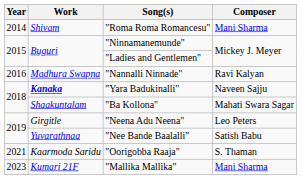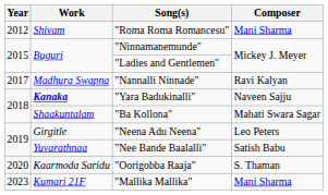 <table class="wikitable">
 <tr>
 <th>Year</th>
 <th>Work</th>
 <th>Song(s)</th>
 <th>Composer</th>
 </tr>
 <tr>
-<td>2014</td>
+<td>2012</td>
 <td><em><a href='#'>Shivam</a></em></td>
 <td>"Roma Roma Romancesu"</td>
 <td><a href='#'>Mani Sharma</a></td>
 </tr>
 <tr>
 <td rowspan="2">2015</td>
 <td rowspan="2"><em><a href='#'>Buguri</a></em></td>
 <td>"Ninnamanemunde"</td>
 <td rowspan="2">Mickey J. Meyer</td>
 </tr>
 <tr>
 <td>"Ladies and Gentlemen"</td>
 </tr>
 <tr>
-<td>2016</td>
+<td>2017</td>
 <td><em><a href='#'>Madhura Swapna</a></em></td>
 <td>"Nannalli Ninnade"</td>
 <td>Ravi Kalyan</td>
 </tr>
 <tr>
 <td rowspan="2">2018</td>
 <td><strong><em><a href='#'>Kanaka</a></em></strong></td>
 <td>"Yara Badukinalli"</td>
 <td>Naveen Sajju</td>
 </tr>
 <tr>
 <td><em><a href='#'>Shaakuntalam</a></em></td>
 <td>"Ba Kollona"</td>
 <td>Mahati Swara Sagar</td>
 </tr>
 <tr>
 <td rowspan="2">2019</td>
 <td><em>Girgitle</em></td>
 <td>"Neena Adu Neena"</td>
 <td>Leo Peters</td>
 </tr>
 <tr>
 <td><em><a href='#'>Yuvarathnaa</a></em></td>
 <td>"Nee Bande Baalalli"</td>
 <td>Satish Babu</td>
 </tr>
 <tr>
-<td>2021</td>
+<td>2020</td>
 <td><em>Kaarmoda Saridu</em></td>
 <td>"Oorigobba Raaja"</td>
 <td>S. Thaman</td>
 </tr>
 <tr>
 <td>2023</td>
 <td><em><a href='#'>Kumari 21F</a></em></td>
 <td>"Mallika Mallika"</td>
 <td><a href='#'>Mani Sharma</a></td>
 </tr>
 </table>
